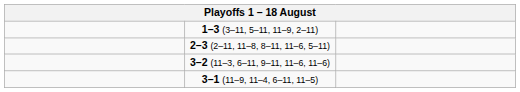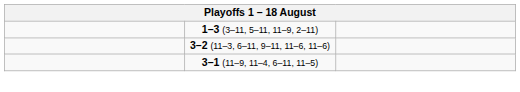 <table class="wikitable" style="text-align: center; font-size:90% ">
 <tr>
 <th colspan=3>Playoffs 1 – 18 August</th>
 </tr>
 <tr>
 <td align=left width="240"></td>
 <td align=center width="200"><strong>1–3</strong> <small>(3–11, 5–11, 11–9, 2–11)</small></td>
 <td align=left width="240"><strong></strong></td>
-</tr>
-<tr>
-<td align=left></td>
-<td align=center><strong>2–3</strong> <small>(2–11, 11–8, 8–11, 11–6, 5–11)</small></td>
-<td align=left><strong></strong></td>
 </tr>
 <tr>
 <td align=left><strong></strong></td>
 <td align=center><strong>3–2</strong> <small>(11–3, 6–11, 9–11, 11–6, 11–6)</small></td>
 <td align=left></td>
 </tr>
 <tr>
 <td align=left><strong></strong></td>
 <td align=center><strong>3–1</strong> <small>(11–9, 11–4, 6–11, 11–5)</small></td>
 <td align=left></td>
 </tr>
 </table>
